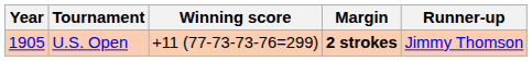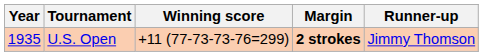 <table class="wikitable">
 <tr>
 <th>Year</th>
 <th>Tournament</th>
 <th>Winning score</th>
 <th>Margin</th>
 <th>Runner-up</th>
 </tr>
 <tr style="background:#FBCEB1;">
-<td><a href='#'>1905</a></td>
+<td><a href='#'>1935</a></td>
 <td><a href='#'>U.S. Open</a></td>
 <td>+11 (77-73-73-76=299)</td>
 <td><strong>2 strokes</strong></td>
 <td> <a href='#'>Jimmy Thomson</a></td>
 </tr>
 </table>
